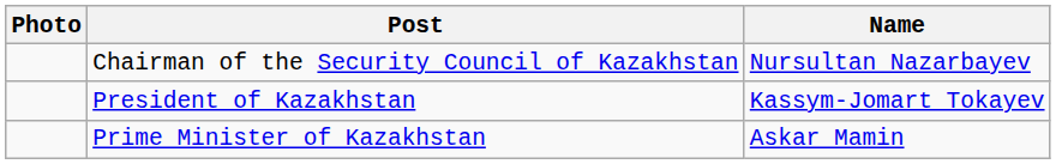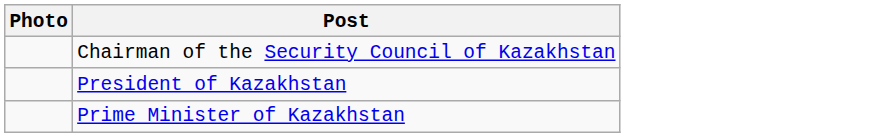 <table class=wikitable>
 <tr>
 <th>Photo</th>
 <th>Post</th>
-<th>Name</th>
 </tr>
 <tr>
 <td></td>
 <td>Chairman of the <a href='#'>Security Council of Kazakhstan</a></td>
-<td><a href='#'>Nursultan Nazarbayev</a></td>
 </tr>
 <tr>
 <td></td>
 <td><a href='#'>President of Kazakhstan</a></td>
-<td><a href='#'>Kassym-Jomart Tokayev</a></td>
 </tr>
 <tr>
 <td></td>
 <td><a href='#'>Prime Minister of Kazakhstan</a></td>
-<td><a href='#'>Askar Mamin</a></td>
 </tr>
 </table>
